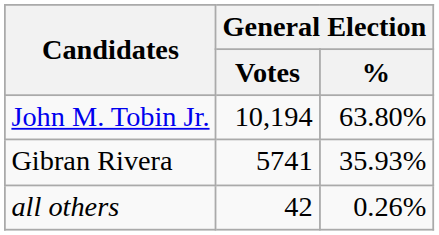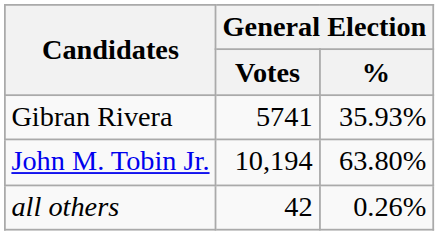 <table class=wikitable>
 <tr>
 <th colspan=1 rowspan=2><strong>Candidates</strong></th>
 <th colspan=2><strong>General Election</strong></th>
 </tr>
 <tr>
 <th>Votes</th>
 <th>%</th>
 </tr>
 <tr>
+<td>Gibran Rivera</td>
+<td align="right">5741</td>
+<td align="right">35.93%</td>
+</tr>
+<tr>
 <td><a href='#'>John M. Tobin Jr.</a></td>
 <td align="right">10,194</td>
 <td align="right">63.80%</td>
-</tr>
-<tr>
-<td>Gibran Rivera</td>
-<td align="right">5741</td>
-<td align="right">35.93%</td>
 </tr>
 <tr>
 <td><em>all others</em></td>
 <td align="right">42</td>
 <td align="right">0.26%</td>
 </tr>
 </table>
